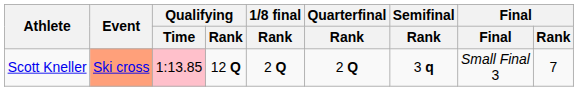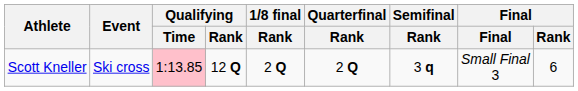 <table class="wikitable">
 <tr>
 <th rowspan="2">Athlete</th>
 <th rowspan="2">Event</th>
 <th colspan="2">Qualifying</th>
 <th>1/8 final</th>
 <th>Quarterfinal</th>
 <th>Semifinal</th>
 <th colspan="2">Final</th>
 </tr>
 <tr>
 <th>Time</th>
 <th>Rank</th>
 <th>Rank</th>
 <th>Rank</th>
 <th>Rank</th>
 <th>Final</th>
 <th>Rank</th>
 </tr>
 <tr>
 <td><a href='#'>Scott Kneller</a></td>
-<td style="background: lightsalmon;"><a href='#'>Ski cross</a></td>
+<td><a href='#'>Ski cross</a></td>
 <td align="center" style="background: pink;">1:13.85</td>
 <td align="center">12 <strong>Q</strong></td>
 <td align="center">2 <strong>Q</strong></td>
 <td align="center">2 <strong>Q</strong></td>
 <td align="center">3 <strong>q</strong></td>
 <td align="center"><em>Small Final</em><br>3</td>
-<td align="center">7</td>
+<td align="center">6</td>
 </tr>
 </table>
